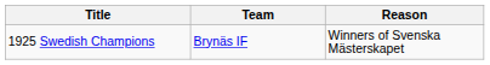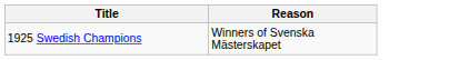 <table class="wikitable" style="text-align: left;">
 <tr>
 <th style="width: 275px;">Title</th>
-<th style="width: 200px;">Team</th>
 <th style="width: 225px;">Reason</th>
 </tr>
 <tr>
 <td>1925 <a href='#'>Swedish Champions</a></td>
-<td><a href='#'>Brynäs IF</a></td>
 <td>Winners of Svenska Mästerskapet</td>
 </tr>
 </table>
